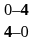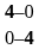 <table style="text-align:center">
 <tr>
 <th width=223></th>
 <th width=100></th>
 <th width=223></th>
 </tr>
 <tr>
+<td align=right><strong></strong></td>
+<td><strong>4</strong>–0</td>
+<td align=left></td>
+</tr>
+<tr>
 <td align=right></td>
 <td>0–<strong>4</strong></td>
 <td align=left><strong></strong></td>
 </tr>
-<tr>
-<td align=right><strong></strong></td>
-<td><strong>4</strong>–0</td>
-<td align=left></td>
-</tr>
 </table>
